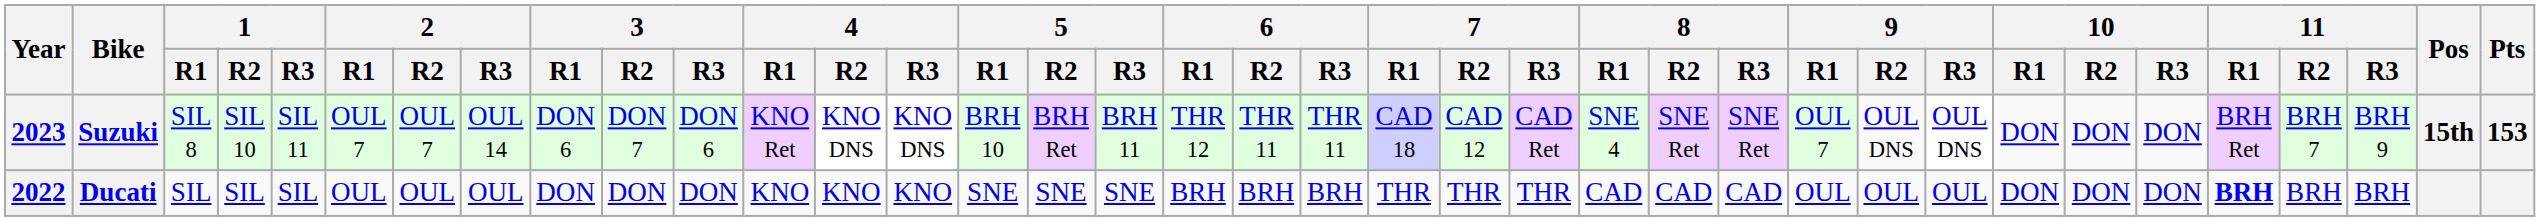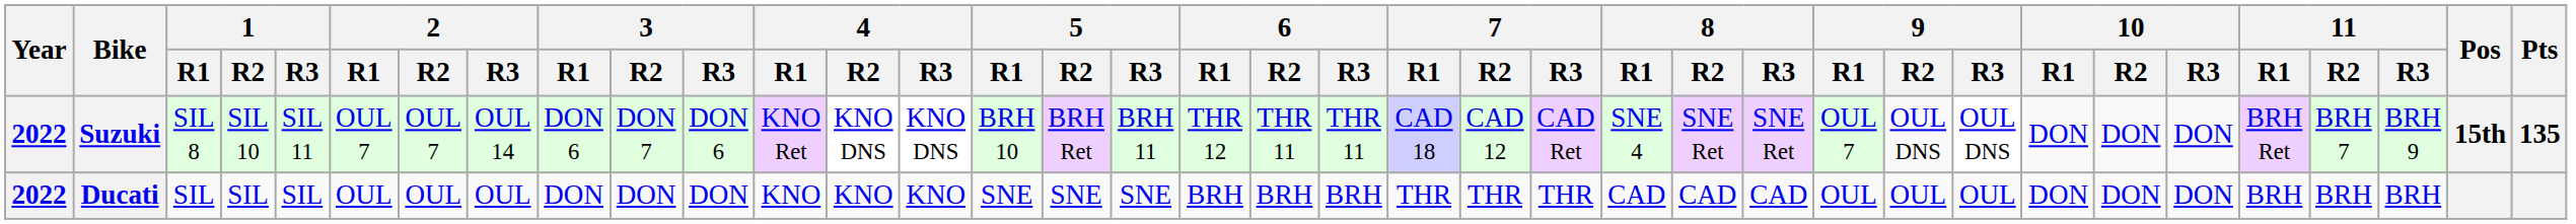 <table class="wikitable" style="text-align:center; font-size:85%">
 <tr>
 <th valign="middle" rowspan=2>Year</th>
 <th valign="middle" rowspan=2>Bike</th>
 <th colspan=3>1</th>
 <th colspan=3>2</th>
 <th colspan=3>3</th>
 <th colspan=3>4</th>
 <th colspan=3>5</th>
 <th colspan=3>6</th>
 <th colspan=3>7</th>
 <th colspan=3>8</th>
 <th colspan=3>9</th>
 <th colspan=3>10</th>
 <th colspan=3>11</th>
 <th rowspan=2>Pos</th>
 <th rowspan=2>Pts</th>
 </tr>
 <tr>
 <th>R1</th>
 <th>R2</th>
 <th>R3</th>
 <th>R1</th>
 <th>R2</th>
 <th>R3</th>
 <th>R1</th>
 <th>R2</th>
 <th>R3</th>
 <th>R1</th>
 <th>R2</th>
 <th>R3</th>
 <th>R1</th>
 <th>R2</th>
 <th>R3</th>
 <th>R1</th>
 <th>R2</th>
 <th>R3</th>
 <th>R1</th>
 <th>R2</th>
 <th>R3</th>
 <th>R1</th>
 <th>R2</th>
 <th>R3</th>
 <th>R1</th>
 <th>R2</th>
 <th>R3</th>
 <th>R1</th>
 <th>R2</th>
 <th>R3</th>
 <th>R1</th>
 <th>R2</th>
 <th>R3</th>
 </tr>
 <tr>
-<th><a href='#'>2023</a></th>
+<th><a href='#'>2022</a></th>
 <th><a href='#'>Suzuki</a></th>
 <td style="background:#dfffdf;"><a href='#'>SIL</a><br><small>8</small></td>
 <td style="background:#dfffdf;"><a href='#'>SIL</a><br><small>10</small></td>
 <td style="background:#dfffdf;"><a href='#'>SIL</a><br><small>11</small></td>
 <td style="background:#dfffdf;"><a href='#'>OUL</a><br><small>7</small></td>
 <td style="background:#dfffdf;"><a href='#'>OUL</a><br><small>7</small></td>
 <td style="background:#dfffdf;"><a href='#'>OUL</a><br><small>14</small></td>
 <td style="background:#dfffdf;"><a href='#'>DON</a><br><small>6</small></td>
 <td style="background:#dfffdf;"><a href='#'>DON</a><br><small>7</small></td>
 <td style="background:#dfffdf;"><a href='#'>DON</a><br><small>6</small></td>
 <td style="background:#efcfff;"><a href='#'>KNO</a><br><small>Ret</small></td>
 <td style="background:#ffffff;"><a href='#'>KNO</a><br><small>DNS</small></td>
 <td style="background:#ffffff;"><a href='#'>KNO</a><br><small>DNS</small></td>
 <td style="background:#dfffdf;"><a href='#'>BRH</a><br><small>10</small></td>
 <td style="background:#efcfff;"><a href='#'>BRH</a><br><small>Ret</small></td>
 <td style="background:#dfffdf;"><a href='#'>BRH</a><br><small>11</small></td>
 <td style="background:#dfffdf;"><a href='#'>THR</a><br><small>12</small></td>
 <td style="background:#dfffdf;"><a href='#'>THR</a><br><small>11</small></td>
 <td style="background:#DFFFDF;"><a href='#'>THR</a><br><small>11</small></td>
 <td style="background:#cfcfff;"><a href='#'>CAD</a><br><small>18</small></td>
 <td style="background:#dfffdf;"><a href='#'>CAD</a><br><small>12</small></td>
 <td style="background:#efcfff;"><a href='#'>CAD</a><br><small>Ret</small></td>
 <td style="background:#dfffdf;"><a href='#'>SNE</a><br><small>4</small></td>
 <td style="background:#efcfff;"><a href='#'>SNE</a><br><small>Ret</small></td>
 <td style="background:#efcfff;"><a href='#'>SNE</a><br><small>Ret</small></td>
 <td style="background:#dfffdf;"><a href='#'>OUL</a><br><small>7</small></td>
 <td style="background:#f;fffff"><a href='#'>OUL</a><br><small>DNS</small></td>
 <td style="background:#ffffff;"><a href='#'>OUL</a><br><small>DNS</small></td>
 <td style="background:#;"><a href='#'>DON</a><br><small></small></td>
 <td style="background:#;"><a href='#'>DON</a><br><small></small></td>
 <td style="background:#;"><a href='#'>DON</a><br><small></small></td>
 <td style="background:#efcfff;"><a href='#'>BRH</a><br><small>Ret</small></td>
 <td style="background:#dfffdf;"><a href='#'>BRH</a><br><small>7</small></td>
 <td style="background:#dfffdf;"><a href='#'>BRH</a><br><small>9</small></td>
 <th style="background:#;">15th</th>
-<th style="background:#;">153</th>
+<th style="background:#;">135</th>
 </tr>
 <tr>
 <th><a href='#'>2022</a></th>
 <th><a href='#'>Ducati</a></th>
 <td style="background:#;"><a href='#'>SIL</a><br><small></small></td>
 <td style="background:#;"><a href='#'>SIL</a><br><small></small></td>
 <td style="background:#;"><a href='#'>SIL</a><br><small></small></td>
 <td style="background:#;"><a href='#'>OUL</a><br><small></small></td>
 <td style="background:#;"><a href='#'>OUL</a><br><small></small></td>
 <td style="background:#;"><a href='#'>OUL</a><br><small></small></td>
 <td style="background:#;"><a href='#'>DON</a><br><small></small></td>
 <td style="background:#;"><a href='#'>DON</a><br><small></small></td>
 <td style="background:#;"><a href='#'>DON</a><br><small></small></td>
 <td style="background:#;"><a href='#'>KNO</a><br><small></small></td>
 <td style="background:#;"><a href='#'>KNO</a><br><small></small></td>
 <td style="background:#;"><a href='#'>KNO</a><br><small></small></td>
 <td style="background:#;"><a href='#'>SNE</a><br><small></small></td>
 <td style="background:#;"><a href='#'>SNE</a><br><small></small></td>
 <td style="background:#;"><a href='#'>SNE</a><br><small></small></td>
 <td style="background:#;"><a href='#'>BRH</a><br><small></small></td>
 <td style="background:#;"><a href='#'>BRH</a><br><small></small></td>
 <td style="background:#;"><a href='#'>BRH</a><br><small></small></td>
 <td style="background:#;"><a href='#'>THR</a><br><small></small></td>
 <td style="background:#;"><a href='#'>THR</a><br><small></small></td>
 <td style="background:#;"><a href='#'>THR</a><br><small></small></td>
 <td style="background:#;"><a href='#'>CAD</a><br><small></small></td>
 <td style="background:#;"><a href='#'>CAD</a><br><small></small></td>
 <td style="background:#;"><a href='#'>CAD</a><br><small></small></td>
 <td style="background:#;"><a href='#'>OUL</a><br><small></small></td>
 <td style="background:#;"><a href='#'>OUL</a><br><small></small></td>
 <td style="background:#;"><a href='#'>OUL</a><br><small></small></td>
 <td style="background:#;"><a href='#'>DON</a><br><small></small></td>
 <td style="background:#;"><a href='#'>DON</a><br><small></small></td>
 <td style="background:#;"><a href='#'>DON</a><br><small></small></td>
-<td style="background:#;"><strong><a href='#'>BRH</a><br><small></small></strong></td>
+<td style="background:#;"><a href='#'>BRH</a><br><small></small></td>
 <td style="background:#;"><a href='#'>BRH</a><br><small></small></td>
 <td style="background:#;"><a href='#'>BRH</a><br><small></small></td>
 <th style="background:#;"></th>
 <th style="background:#;"></th>
 </tr>
 </table>
